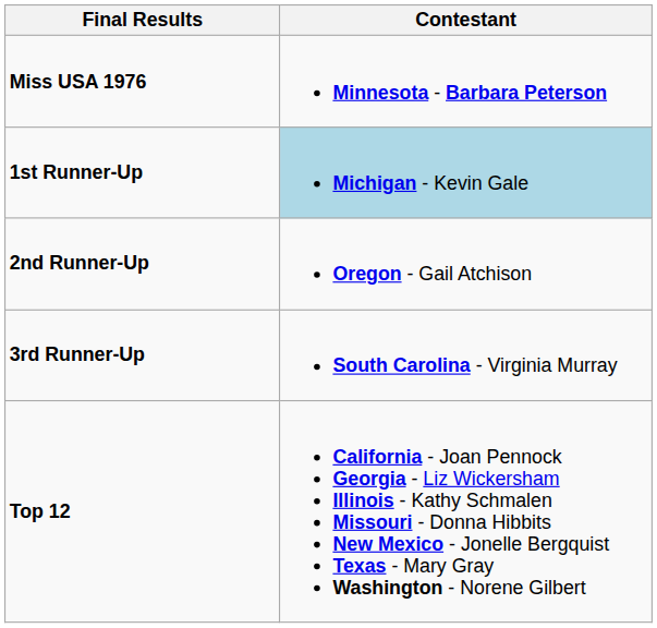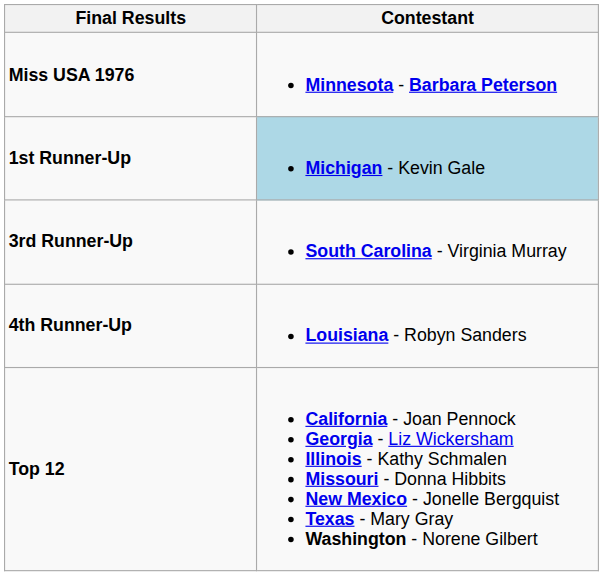 <table class="wikitable sortable">
 <tr>
 <th width="220">Final Results</th>
 <th width="300">Contestant</th>
 </tr>
 <tr>
 <td><strong>Miss USA 1976</strong></td>
 <td><br><ul><li><strong> <a href='#'>Minnesota</a></strong> - <strong><a href='#'>Barbara Peterson</a></strong></li></ul></td>
 </tr>
 <tr>
 <td><strong>1st Runner-Up</strong></td>
 <td style="background: lightblue;"><br><ul><li><strong> <a href='#'>Michigan</a></strong> - Kevin Gale</li></ul></td>
 </tr>
 <tr>
-<td><strong>2nd Runner-Up</strong></td>
-<td><br><ul><li><strong> <a href='#'>Oregon</a></strong> - Gail Atchison</li></ul></td>
+<td><strong>3rd Runner-Up</strong></td>
+<td><br><ul><li><strong> <a href='#'>South Carolina</a></strong> - Virginia Murray</li></ul></td>
 </tr>
 <tr>
-<td><strong>3rd Runner-Up</strong></td>
-<td><br><ul><li><strong> <a href='#'>South Carolina</a></strong> - Virginia Murray</li></ul></td>
+<td><strong>4th Runner-Up</strong></td>
+<td><br><ul><li><strong> <a href='#'>Louisiana</a></strong> - Robyn Sanders</li></ul></td>
 </tr>
 <tr>
 <td><strong>Top 12</strong></td>
 <td><br><ul><li><strong> <a href='#'>California</a></strong> - Joan Pennock</li><li><strong> <a href='#'>Georgia</a></strong> - <a href='#'>Liz Wickersham</a></li><li><strong> <a href='#'>Illinois</a></strong> - Kathy Schmalen</li><li><strong> <a href='#'>Missouri</a></strong> - Donna Hibbits</li><li><strong> <a href='#'>New Mexico</a></strong> - Jonelle Bergquist</li><li><strong> <a href='#'>Texas</a></strong> - Mary Gray</li><li><strong> Washington</strong> - Norene Gilbert</li></ul></td>
 </tr>
 </table>
